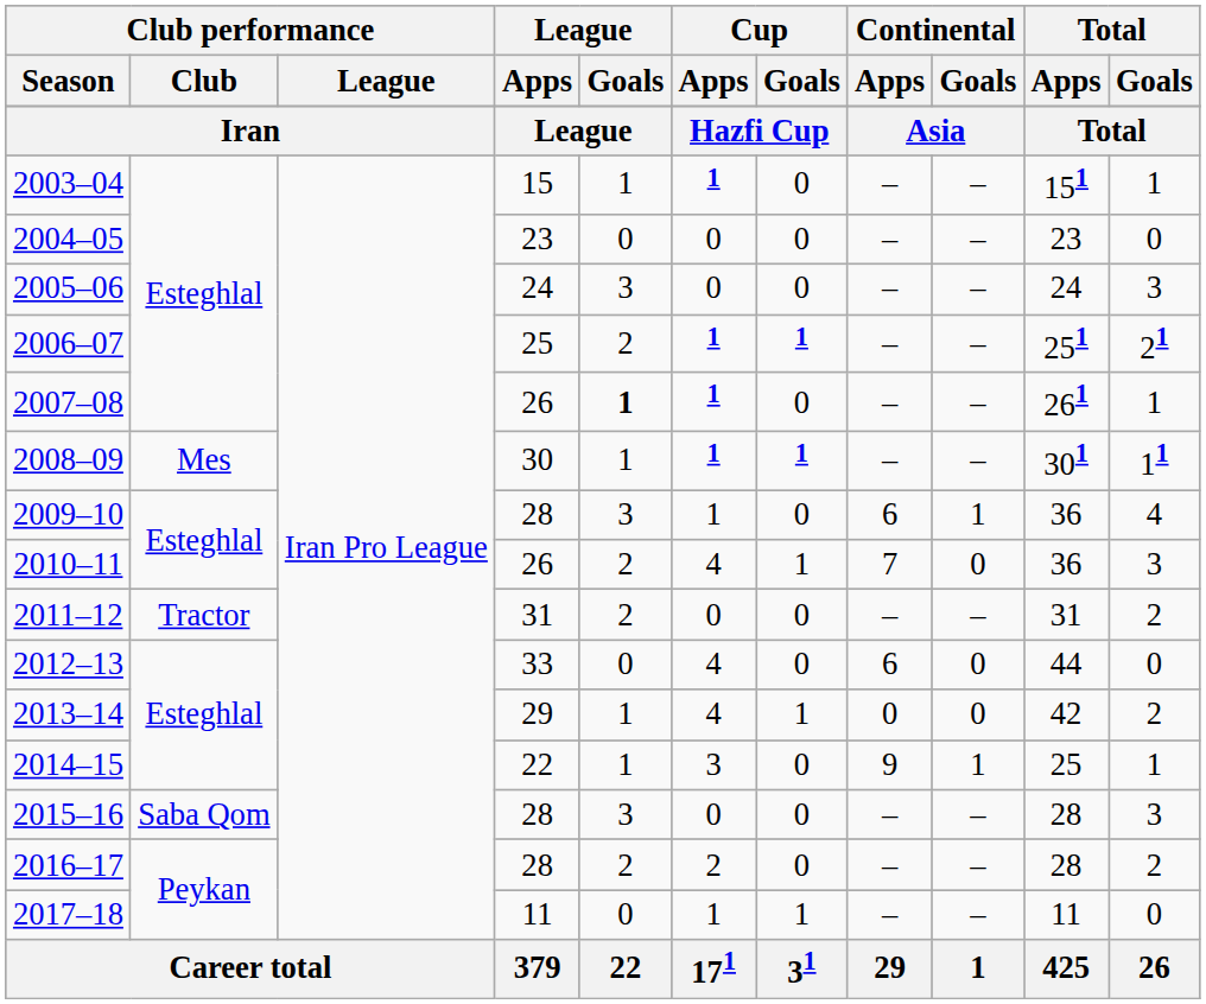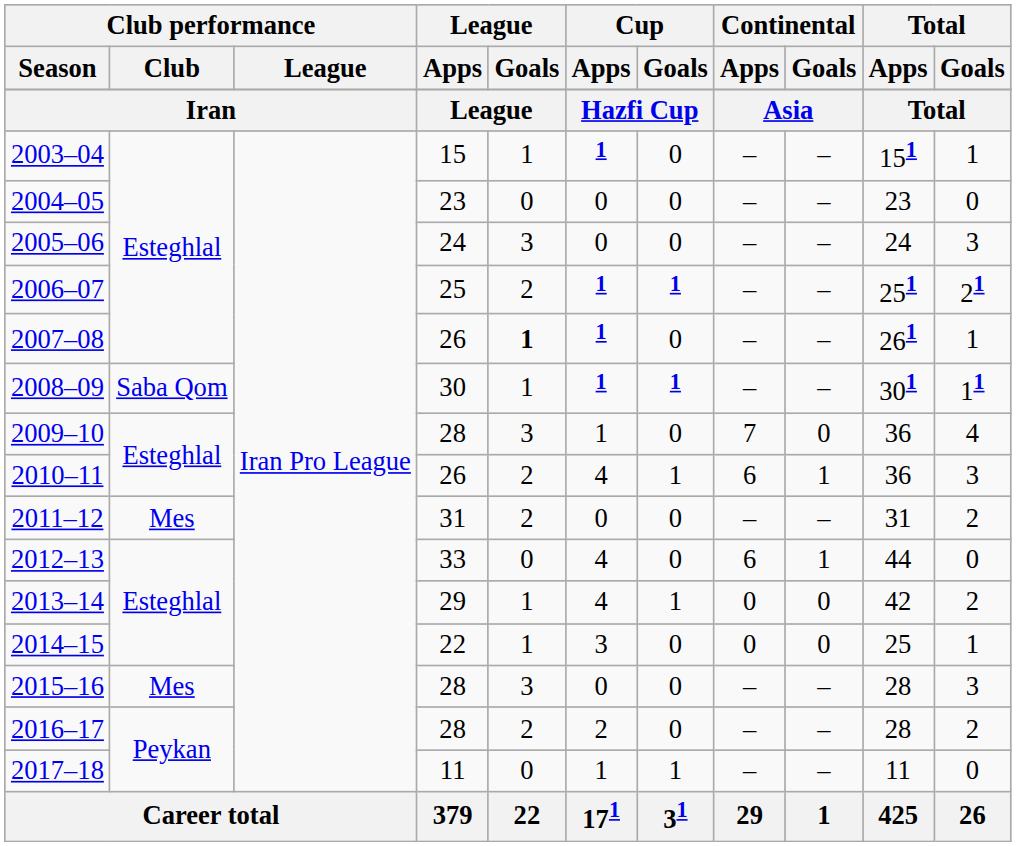 <table class="wikitable" style="text-align:center">
 <tr>
 <th colspan=3>Club performance</th>
 <th colspan=2>League</th>
 <th colspan=2>Cup</th>
 <th colspan=2>Continental</th>
 <th colspan=2>Total</th>
 </tr>
 <tr>
 <th>Season</th>
 <th>Club</th>
 <th>League</th>
 <th>Apps</th>
 <th>Goals</th>
 <th>Apps</th>
 <th>Goals</th>
 <th>Apps</th>
 <th>Goals</th>
 <th>Apps</th>
 <th>Goals</th>
 </tr>
 <tr>
 </tr>
 <tr>
 <th colspan=3>Iran</th>
 <th colspan=2>League</th>
 <th colspan=2><a href='#'>Hazfi Cup</a></th>
 <th colspan=2><a href='#'>Asia</a></th>
 <th colspan=2>Total</th>
 </tr>
 <tr>
 <td><a href='#'>2003–04</a></td>
 <td rowspan="5"><a href='#'>Esteghlal</a></td>
 <td rowspan="15"><a href='#'>Iran Pro League</a></td>
 <td>15</td>
 <td>1</td>
 <td><sup><strong><a href='#'>1</a></strong></sup></td>
 <td>0</td>
 <td>–</td>
 <td>–</td>
 <td>15<sup><strong><a href='#'>1</a></strong></sup></td>
 <td>1</td>
 </tr>
 <tr>
 <td><a href='#'>2004–05</a></td>
 <td>23</td>
 <td>0</td>
 <td>0</td>
 <td>0</td>
 <td>–</td>
 <td>–</td>
 <td>23</td>
 <td>0</td>
 </tr>
 <tr>
 <td><a href='#'>2005–06</a></td>
 <td>24</td>
 <td>3</td>
 <td>0</td>
 <td>0</td>
 <td>–</td>
 <td>–</td>
 <td>24</td>
 <td>3</td>
 </tr>
 <tr>
 <td><a href='#'>2006–07</a></td>
 <td>25</td>
 <td>2</td>
 <td><sup><strong><a href='#'>1</a></strong></sup></td>
 <td><sup><strong><a href='#'>1</a></strong></sup></td>
 <td>–</td>
 <td>–</td>
 <td>25<sup><strong><a href='#'>1</a></strong></sup></td>
 <td>2<sup><strong><a href='#'>1</a></strong></sup></td>
 </tr>
 <tr>
 <td><a href='#'>2007–08</a></td>
 <td>26</td>
 <td><strong>1</strong></td>
 <td><sup><strong><a href='#'>1</a></strong></sup></td>
 <td>0</td>
 <td>–</td>
 <td>–</td>
 <td>26<sup><strong><a href='#'>1</a></strong></sup></td>
 <td>1</td>
 </tr>
 <tr>
 <td><a href='#'>2008–09</a></td>
-<td rowspan="1"><a href='#'>Mes</a></td>
+<td><a href='#'>Saba Qom</a></td>
 <td>30</td>
 <td>1</td>
 <td><sup><strong><a href='#'>1</a></strong></sup></td>
 <td><sup><strong><a href='#'>1</a></strong></sup></td>
 <td>–</td>
 <td>–</td>
 <td>30<sup><strong><a href='#'>1</a></strong></sup></td>
 <td>1<sup><strong><a href='#'>1</a></strong></sup></td>
 </tr>
 <tr>
 <td><a href='#'>2009–10</a></td>
 <td rowspan="2"><a href='#'>Esteghlal</a></td>
 <td>28</td>
 <td>3</td>
 <td>1</td>
 <td>0</td>
-<td>6</td>
-<td>1</td>
+<td>7</td>
+<td>0</td>
 <td>36</td>
 <td>4</td>
 </tr>
 <tr>
 <td><a href='#'>2010–11</a></td>
 <td>26</td>
 <td>2</td>
 <td>4</td>
 <td>1</td>
-<td>7</td>
-<td>0</td>
+<td>6</td>
+<td>1</td>
 <td>36</td>
 <td>3</td>
 </tr>
 <tr>
 <td><a href='#'>2011–12</a></td>
-<td rowspan="1"><a href='#'>Tractor</a></td>
+<td rowspan="1"><a href='#'>Mes</a></td>
 <td>31</td>
 <td>2</td>
 <td>0</td>
 <td>0</td>
 <td>–</td>
 <td>–</td>
 <td>31</td>
 <td>2</td>
 </tr>
 <tr>
 <td><a href='#'>2012–13</a></td>
 <td rowspan="3"><a href='#'>Esteghlal</a></td>
 <td>33</td>
 <td>0</td>
 <td>4</td>
 <td>0</td>
 <td>6</td>
-<td>0</td>
+<td>1</td>
 <td>44</td>
 <td>0</td>
 </tr>
 <tr>
 <td><a href='#'>2013–14</a></td>
 <td>29</td>
 <td>1</td>
 <td>4</td>
 <td>1</td>
 <td>0</td>
 <td>0</td>
 <td>42</td>
 <td>2</td>
 </tr>
 <tr>
 <td><a href='#'>2014–15</a></td>
 <td>22</td>
 <td>1</td>
 <td>3</td>
 <td>0</td>
-<td>9</td>
-<td>1</td>
+<td>0</td>
+<td>0</td>
 <td>25</td>
 <td>1</td>
 </tr>
 <tr>
 <td><a href='#'>2015–16</a></td>
-<td><a href='#'>Saba Qom</a></td>
+<td rowspan="1"><a href='#'>Mes</a></td>
 <td>28</td>
 <td>3</td>
 <td>0</td>
 <td>0</td>
 <td>–</td>
 <td>–</td>
 <td>28</td>
 <td>3</td>
 </tr>
 <tr>
 <td><a href='#'>2016–17</a></td>
 <td rowspan="2"><a href='#'>Peykan</a></td>
 <td>28</td>
 <td>2</td>
 <td>2</td>
 <td>0</td>
 <td>–</td>
 <td>–</td>
 <td>28</td>
 <td>2</td>
 </tr>
 <tr>
 <td><a href='#'>2017–18</a></td>
 <td>11</td>
 <td>0</td>
 <td>1</td>
 <td>1</td>
 <td>–</td>
 <td>–</td>
 <td>11</td>
 <td>0</td>
 </tr>
 <tr>
 <th colspan="3">Career total</th>
 <th>379</th>
 <th>22</th>
 <th>17<sup><strong><a href='#'>1</a></strong></sup></th>
 <th>3<sup><strong><a href='#'>1</a></strong></sup></th>
 <th>29</th>
 <th>1</th>
 <th>425</th>
 <th>26</th>
 </tr>
 </table>
